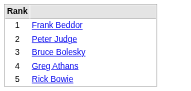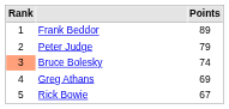 <table cellspacing="1" cellpadding="3" style="border:1px solid #AAAAAA;font-size:86%">
 <tr bgcolor="#E4E4E4">
 <th style="border-bottom:1px solid #AAAAAA" width=10>Rank</th>
 <th style="border-bottom:1px solid #AAAAAA" width=200></th>
+<th style="border-bottom:1px solid #AAAAAA" width=20>Points</th>
 </tr>
 <tr>
 <td align="center">1</td>
 <td> <a href='#'>Frank Beddor</a></td>
+<td align=center>89</td>
 </tr>
 <tr>
 <td align="center">2</td>
 <td> <a href='#'>Peter Judge</a></td>
+<td align=center>79</td>
 </tr>
 <tr>
-<td align="center">3</td>
+<td align="center" style="background: lightsalmon;">3</td>
 <td> <a href='#'>Bruce Bolesky</a></td>
+<td align=center>74</td>
 </tr>
 <tr>
 <td align="center">4</td>
 <td> <a href='#'>Greg Athans</a></td>
+<td align=center>69</td>
 </tr>
 <tr>
 <td align="center">5</td>
 <td> <a href='#'>Rick Bowie</a></td>
+<td align=center>67</td>
 </tr>
 </table>
